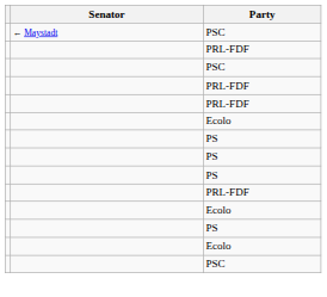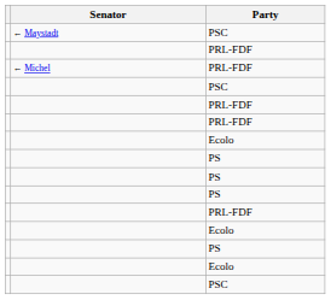 <table class="sortable wikitable" style="text-align:left; font-size:90%">
 <tr>
 <th></th>
 <th style="width:250px;">Senator</th>
 <th style="width:150px;">Party</th>
 </tr>
 <tr>
 <td></td>
 <td> <small>← <a href='#'>Maystadt</a></small></td>
 <td>PSC</td>
 </tr>
 <tr>
 <td></td>
 <td></td>
+<td>PRL-FDF</td>
+</tr>
+<tr>
+<td></td>
+<td> <small>← <a href='#'>Michel</a></small></td>
 <td>PRL-FDF</td>
 </tr>
 <tr>
 <td></td>
 <td></td>
 <td>PSC</td>
 </tr>
 <tr>
 <td></td>
 <td></td>
 <td>PRL-FDF</td>
 </tr>
 <tr>
 <td></td>
 <td></td>
 <td>PRL-FDF</td>
 </tr>
 <tr>
 <td></td>
 <td></td>
 <td>Ecolo</td>
 </tr>
 <tr>
 <td></td>
 <td></td>
 <td>PS</td>
 </tr>
 <tr>
 <td></td>
 <td></td>
 <td>PS</td>
 </tr>
 <tr>
 <td></td>
 <td></td>
 <td>PS</td>
 </tr>
 <tr>
 <td></td>
 <td></td>
 <td>PRL-FDF</td>
 </tr>
 <tr>
 <td></td>
 <td></td>
 <td>Ecolo</td>
 </tr>
 <tr>
 <td></td>
 <td></td>
 <td>PS</td>
 </tr>
 <tr>
 <td></td>
 <td></td>
 <td>Ecolo</td>
 </tr>
 <tr>
 <td></td>
 <td></td>
 <td>PSC</td>
 </tr>
 </table>
